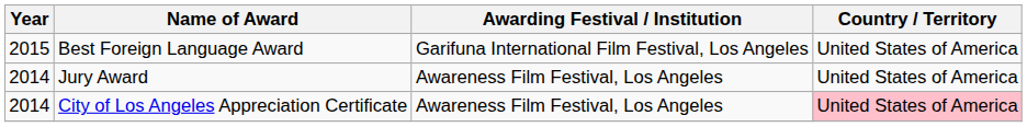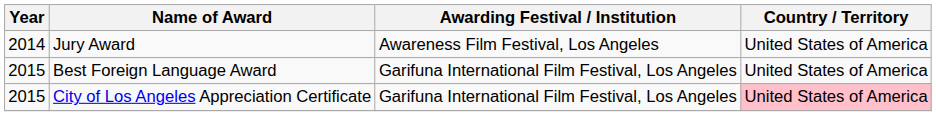 <table class="wikitable">
 <tr>
 <th>Year</th>
 <th>Name of Award</th>
 <th>Awarding Festival / Institution</th>
 <th>Country / Territory</th>
 </tr>
 <tr>
+<td>2014</td>
+<td>Jury Award</td>
+<td>Awareness Film Festival, Los Angeles</td>
+<td>United States of America</td>
+</tr>
+<tr>
 <td>2015</td>
 <td>Best Foreign Language Award</td>
 <td>Garifuna International Film Festival, Los Angeles</td>
 <td>United States of America</td>
 </tr>
 <tr>
-<td>2014</td>
-<td>Jury Award</td>
-<td>Awareness Film Festival, Los Angeles</td>
-<td>United States of America</td>
-</tr>
-<tr>
-<td>2014</td>
+<td>2015</td>
 <td><a href='#'>City of Los Angeles</a> Appreciation Certificate</td>
-<td>Awareness Film Festival, Los Angeles</td>
+<td>Garifuna International Film Festival, Los Angeles</td>
 <td style="background: pink;">United States of America</td>
 </tr>
 <tr>
 </tr>
 </table>
